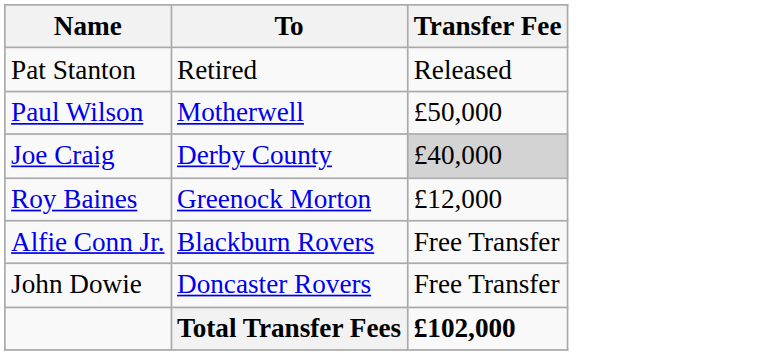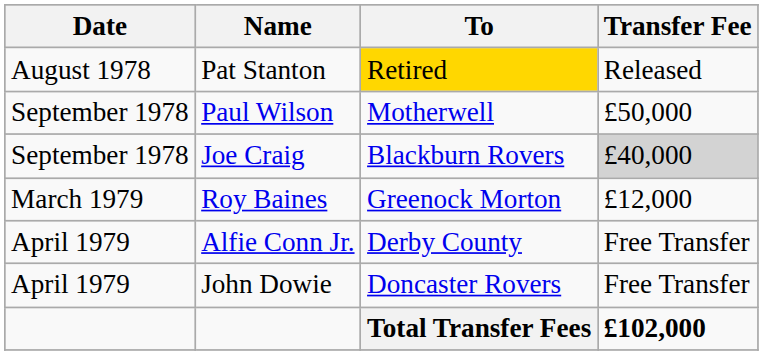 <table class="wikitable sortable">
 <tr>
+<th>Date</th>
 <th>Name</th>
 <th>To</th>
 <th>Transfer Fee</th>
 </tr>
 <tr>
+<td>August 1978</td>
 <td> Pat Stanton</td>
-<td>Retired</td>
+<td style="background: gold;">Retired</td>
 <td>Released</td>
 </tr>
 <tr>
+<td>September 1978</td>
 <td> <a href='#'>Paul Wilson</a></td>
 <td> <a href='#'>Motherwell</a></td>
 <td>£50,000</td>
 </tr>
 <tr>
+<td>September 1978</td>
 <td> <a href='#'>Joe Craig</a></td>
-<td> <a href='#'>Derby County</a></td>
+<td> <a href='#'>Blackburn Rovers</a></td>
 <td style="background: lightgrey;">£40,000</td>
 </tr>
 <tr>
+<td>March 1979</td>
 <td> <a href='#'>Roy Baines</a></td>
 <td> <a href='#'>Greenock Morton</a></td>
 <td>£12,000</td>
 </tr>
 <tr>
+<td>April 1979</td>
 <td> <a href='#'>Alfie Conn Jr.</a></td>
-<td> <a href='#'>Blackburn Rovers</a></td>
+<td> <a href='#'>Derby County</a></td>
 <td>Free Transfer</td>
 </tr>
 <tr>
+<td>April 1979</td>
 <td> John Dowie</td>
 <td> <a href='#'>Doncaster Rovers</a></td>
 <td>Free Transfer</td>
 </tr>
 <tr>
 <td></td>
+<td></td>
 <th>Total Transfer Fees</th>
 <td><strong>£102,000</strong></td>
 </tr>
 </table>
